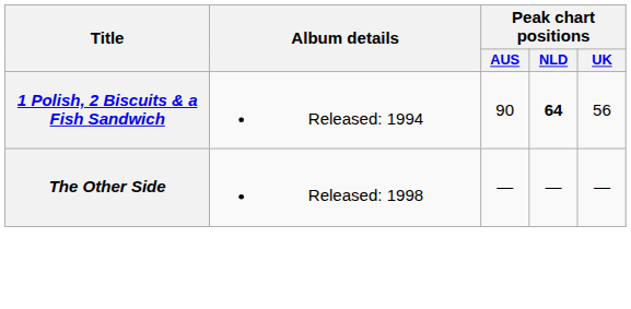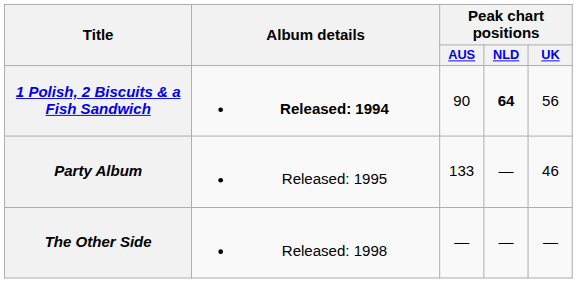 <table class="wikitable plainrowheaders" style="text-align:center;" border="1">
 <tr>
 <th scope="col" rowspan="2" style="width:12em;">Title</th>
 <th scope="col" rowspan="2" style="width:16em;">Album details</th>
 <th scope="col" colspan="3">Peak chart<br>positions</th>
 </tr>
 <tr>
 <th scope="col" style="width:3em; font-size:85%"><a href='#'>AUS</a><br></th>
 <th scope="col" style="width:3em; font-size:85%"><a href='#'>NLD</a><br></th>
 <th scope="col" style="width:3em; font-size:85%"><a href='#'>UK</a><br></th>
 </tr>
 <tr>
 <th scope="row"><em><a href='#'>1 Polish, 2 Biscuits & a Fish Sandwich</a></em></th>
-<td><br><ul><li>Released: 1994</li></ul></td>
+<td><strong><br><ul><li>Released: 1994</li></ul></strong></td>
 <td>90</td>
 <td><strong>64</strong></td>
 <td>56</td>
+</tr>
+<tr>
+<th scope="row"><em>Party Album</em></th>
+<td><br><ul><li>Released: 1995</li></ul></td>
+<td>133</td>
+<td>—</td>
+<td>46</td>
 </tr>
 <tr>
 <th scope="row"><em>The Other Side</em></th>
 <td><br><ul><li>Released: 1998</li></ul></td>
 <td>—</td>
 <td>—</td>
 <td>—</td>
 </tr>
 </table>
